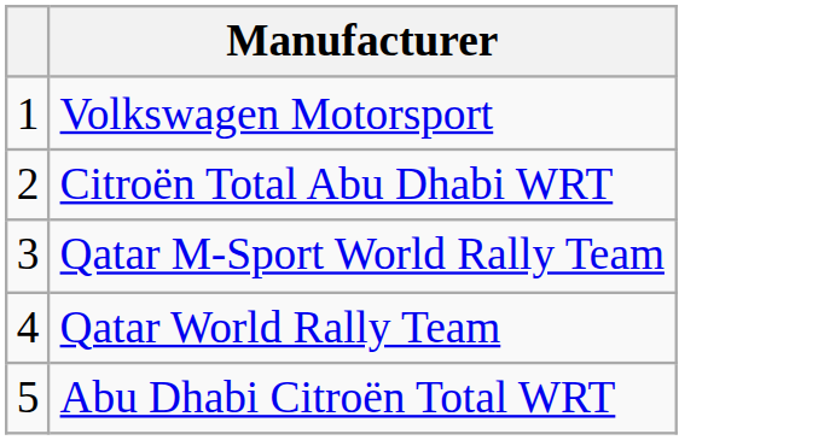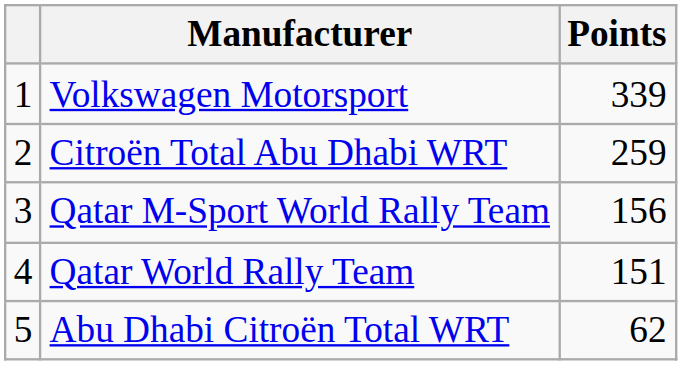 <table class="wikitable">
 <tr>
 <th></th>
 <th>Manufacturer</th>
+<th>Points</th>
 </tr>
 <tr>
 <td>1</td>
 <td> <a href='#'>Volkswagen Motorsport</a></td>
+<td align="right">339</td>
 </tr>
 <tr>
 <td>2</td>
 <td> <a href='#'>Citroën Total Abu Dhabi WRT</a></td>
+<td align="right">259</td>
 </tr>
 <tr>
 <td>3</td>
 <td> <a href='#'>Qatar M-Sport World Rally Team</a></td>
+<td align="right">156</td>
 </tr>
 <tr>
 <td>4</td>
 <td> <a href='#'>Qatar World Rally Team</a></td>
+<td align="right">151</td>
 </tr>
 <tr>
 <td>5</td>
 <td> <a href='#'>Abu Dhabi Citroën Total WRT</a></td>
+<td align="right">62</td>
 </tr>
 </table>
